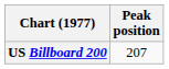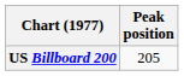 <table class="wikitable sortable plainrowheaders" style="text-align:center">
 <tr>
 <th scope="col">Chart (1977)</th>
 <th scope="col">Peak<br>position</th>
 </tr>
 <tr>
 <th scope="row">US <em><a href='#'>Billboard 200</a></em></th>
-<td>207</td>
+<td>205</td>
 </tr>
 </table>
